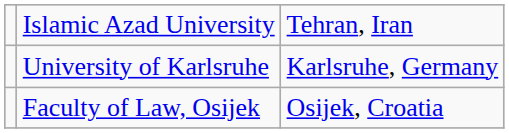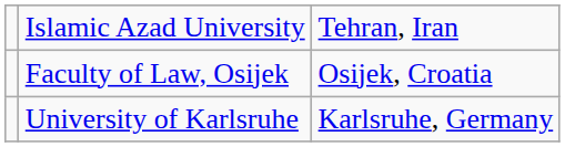 <table class="wikitable">
 <tr>
 <td></td>
 <td> <a href='#'>Islamic Azad University</a></td>
 <td><a href='#'>Tehran</a>, <a href='#'>Iran</a></td>
 </tr>
 <tr>
 <td></td>
+<td> <a href='#'>Faculty of Law, Osijek</a></td>
+<td><a href='#'>Osijek</a>, <a href='#'>Croatia</a></td>
+</tr>
+<tr>
+<td></td>
 <td> <a href='#'>University of Karlsruhe</a></td>
 <td><a href='#'>Karlsruhe</a>, <a href='#'>Germany</a></td>
 </tr>
-<tr>
-<td></td>
-<td> <a href='#'>Faculty of Law, Osijek</a></td>
-<td><a href='#'>Osijek</a>, <a href='#'>Croatia</a></td>
-</tr>
 </table>
